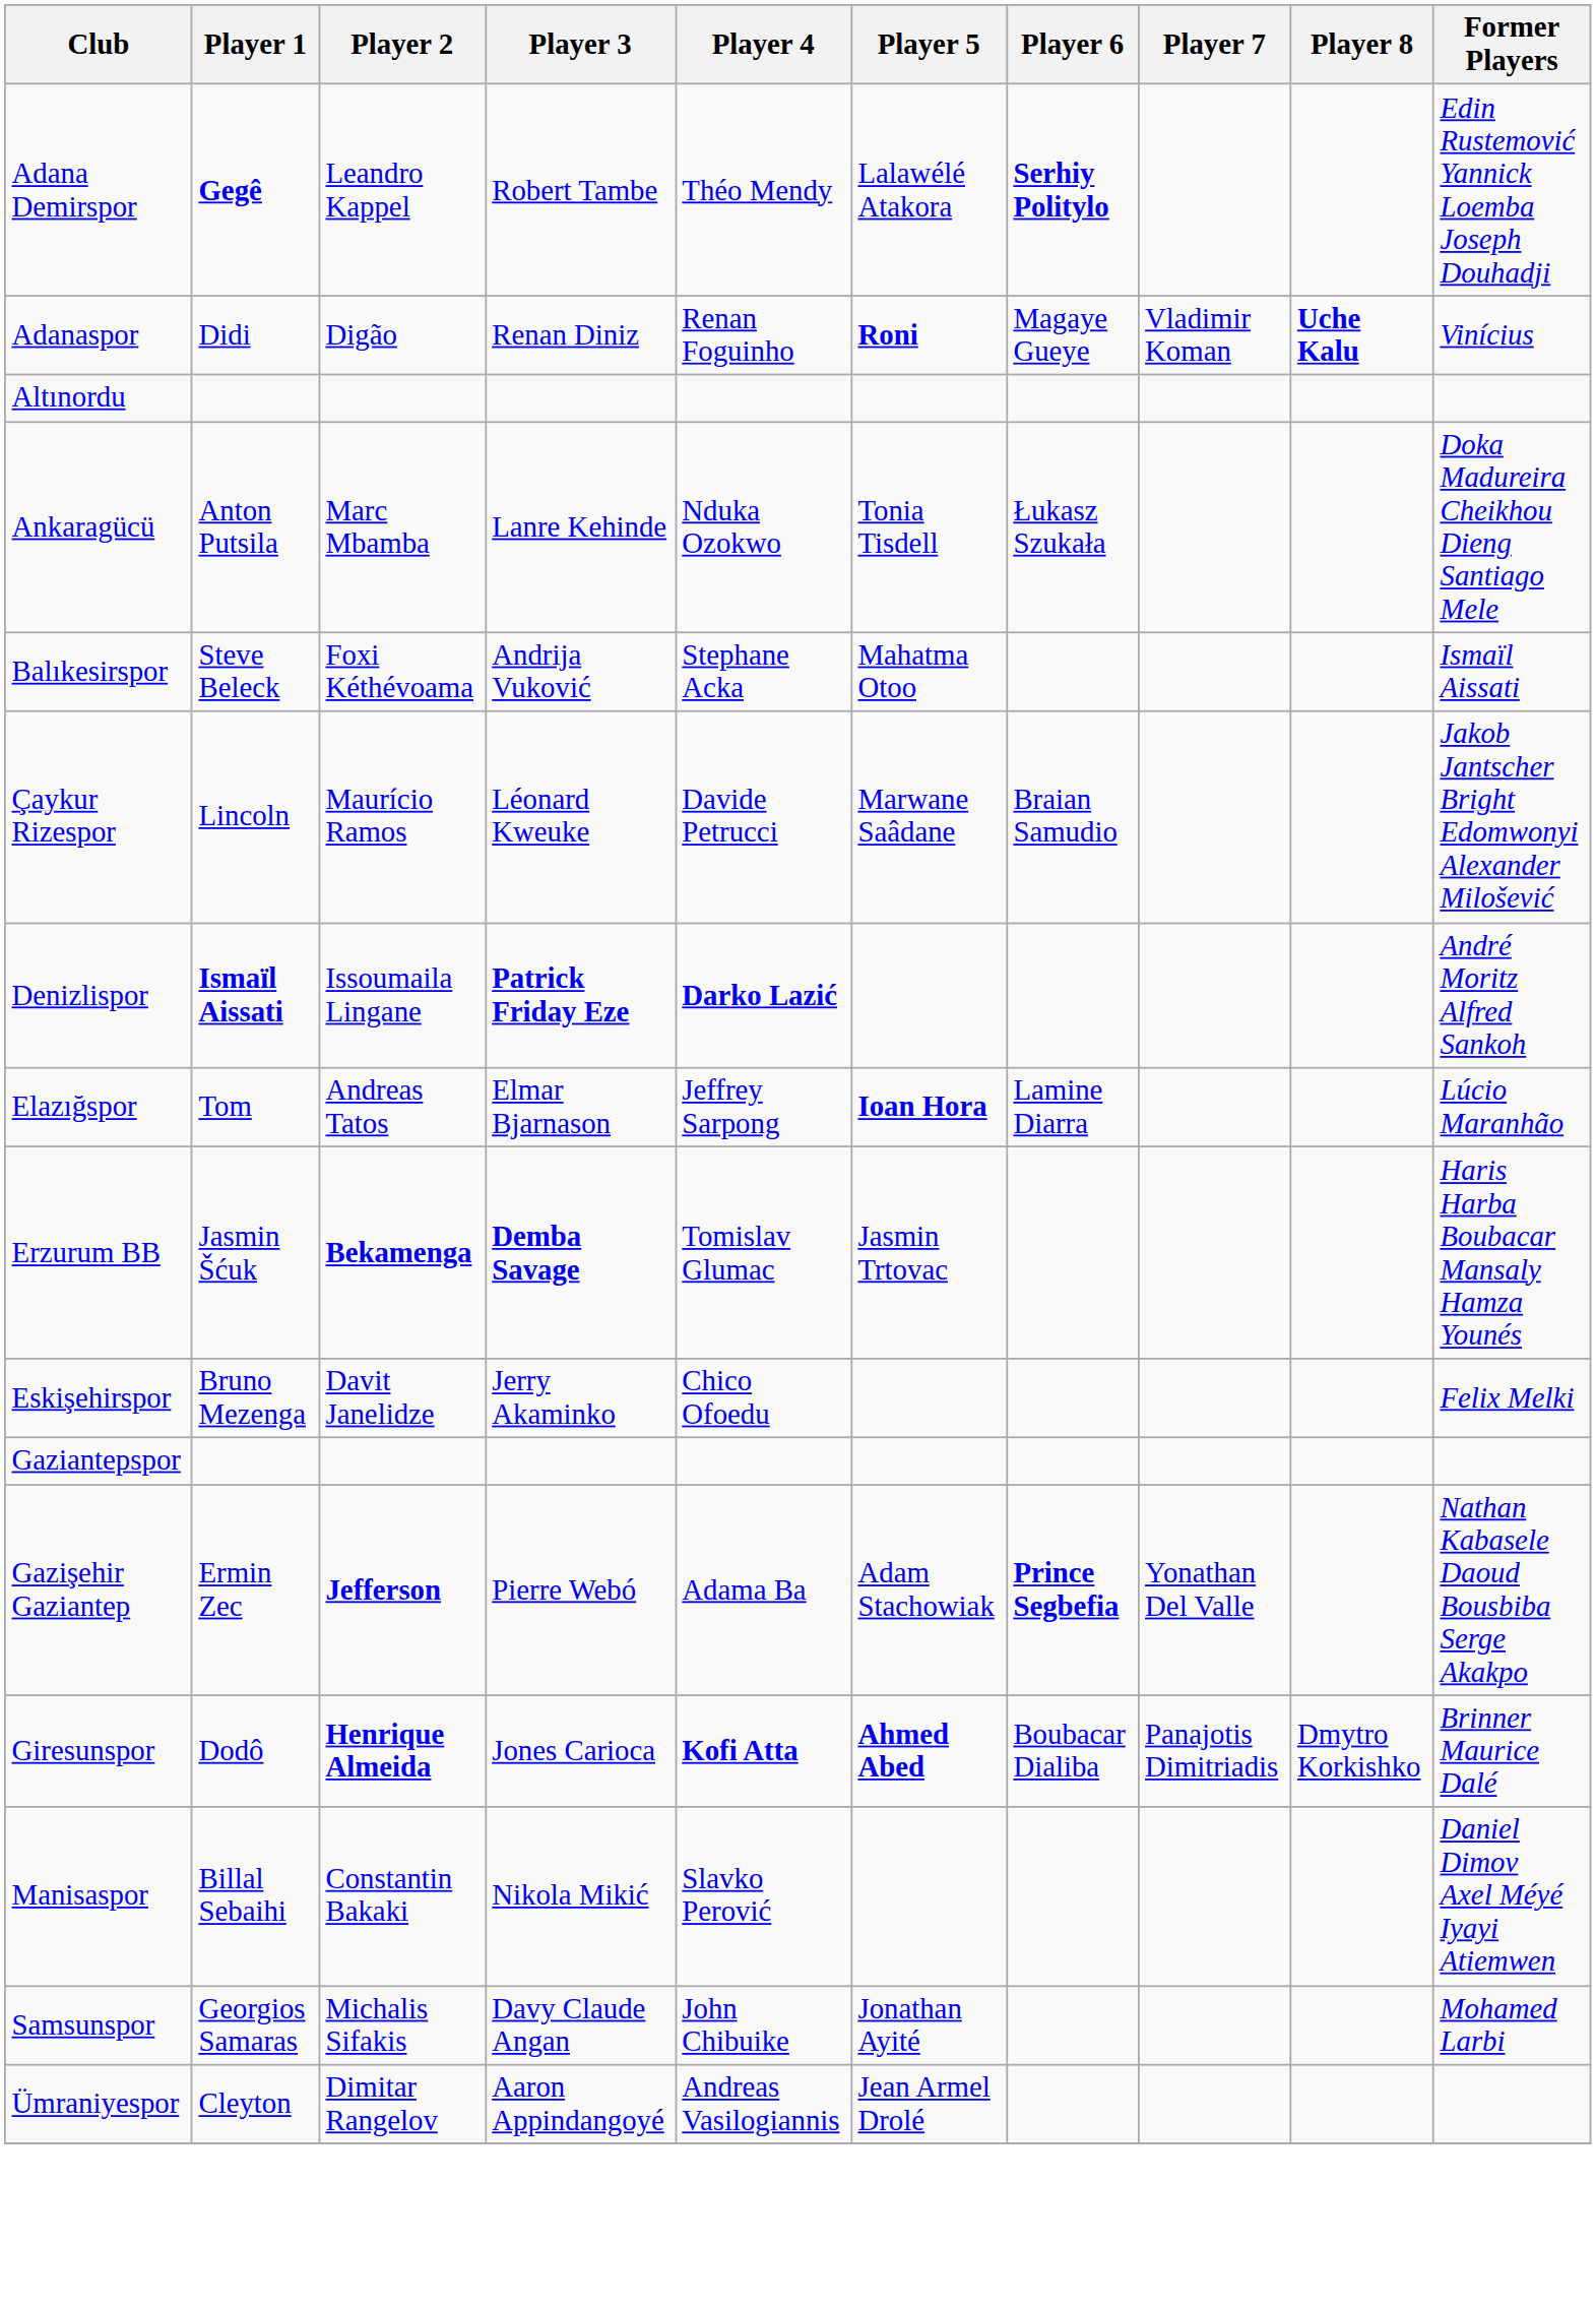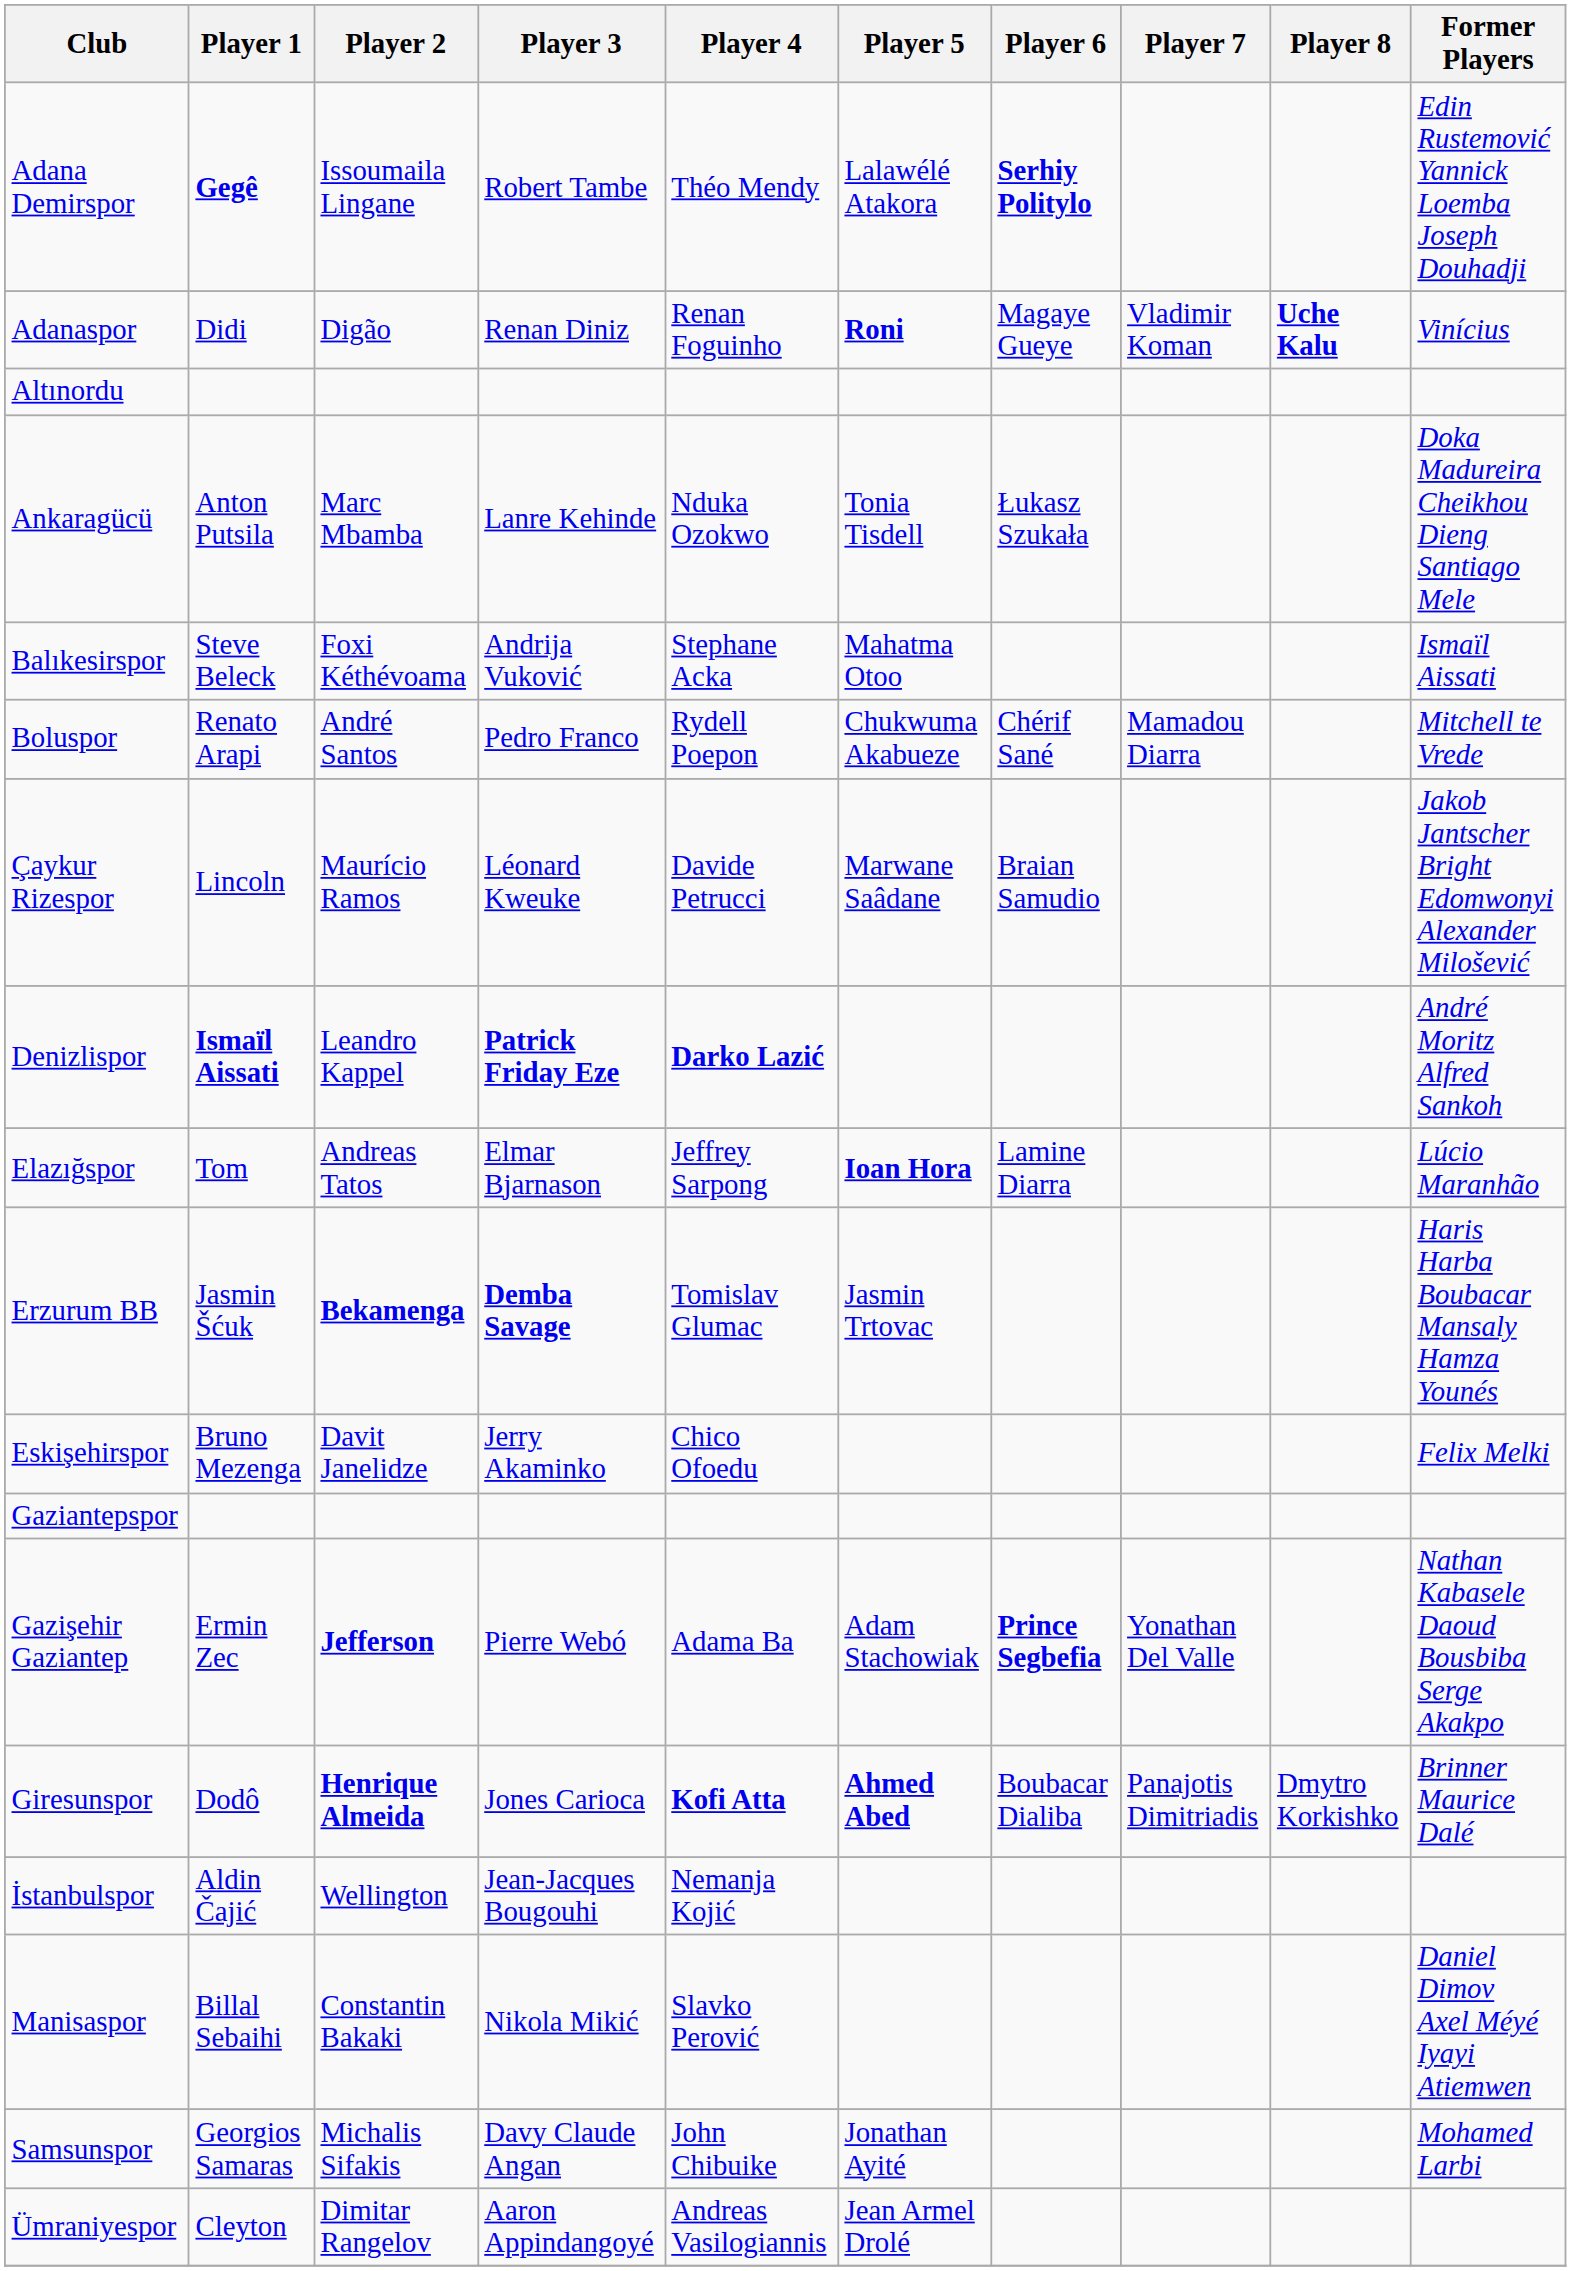 <table class="wikitable">
 <tr>
 <th width="170">Club</th>
 <th width="170">Player 1</th>
 <th width="170">Player 2</th>
 <th width="170">Player 3</th>
 <th width="170">Player 4</th>
 <th width="170">Player 5</th>
 <th width="170">Player 6</th>
 <th width="170">Player 7</th>
 <th width="170">Player 8</th>
 <th width="170">Former Players</th>
 </tr>
 <tr>
 <td><a href='#'>Adana Demirspor</a></td>
 <td> <strong><a href='#'>Gegê</a></strong></td>
-<td> <a href='#'>Leandro Kappel</a></td>
+<td> <a href='#'>Issoumaila Lingane</a></td>
 <td> <a href='#'>Robert Tambe</a></td>
 <td> <a href='#'>Théo Mendy</a></td>
 <td> <a href='#'>Lalawélé Atakora</a></td>
 <td> <strong><a href='#'>Serhiy Politylo</a></strong></td>
 <td></td>
 <td></td>
 <td> <em><a href='#'>Edin Rustemović</a></em> <br>  <em><a href='#'>Yannick Loemba</a></em> <br>  <em><a href='#'>Joseph Douhadji</a></em></td>
 </tr>
 <tr>
 <td><a href='#'>Adanaspor</a></td>
 <td> <a href='#'>Didi</a></td>
 <td> <a href='#'>Digão</a></td>
 <td> <a href='#'>Renan Diniz</a></td>
 <td> <a href='#'>Renan Foguinho</a></td>
 <td> <strong><a href='#'>Roni</a></strong></td>
 <td> <a href='#'>Magaye Gueye</a></td>
 <td> <a href='#'>Vladimir Koman</a></td>
 <td> <strong><a href='#'>Uche Kalu</a></strong></td>
 <td> <em><a href='#'>Vinícius</a></em></td>
 </tr>
 <tr>
 <td><a href='#'>Altınordu</a></td>
 <td></td>
 <td></td>
 <td></td>
 <td></td>
 <td></td>
 <td></td>
 <td></td>
 <td></td>
 <td></td>
 </tr>
 <tr>
 <td><a href='#'>Ankaragücü</a></td>
 <td> <a href='#'>Anton Putsila</a></td>
 <td> <a href='#'>Marc Mbamba</a></td>
 <td> <a href='#'>Lanre Kehinde</a></td>
 <td> <a href='#'>Nduka Ozokwo</a></td>
 <td> <a href='#'>Tonia Tisdell</a></td>
 <td> <a href='#'>Łukasz Szukała</a></td>
 <td></td>
 <td></td>
 <td> <em><a href='#'>Doka Madureira</a></em> <br>  <em><a href='#'>Cheikhou Dieng</a></em> <br>  <em><a href='#'>Santiago Mele</a></em></td>
 </tr>
 <tr>
 <td><a href='#'>Balıkesirspor</a></td>
 <td> <a href='#'>Steve Beleck</a></td>
 <td> <a href='#'>Foxi Kéthévoama</a></td>
 <td> <a href='#'>Andrija Vuković</a></td>
 <td> <a href='#'>Stephane Acka</a></td>
 <td> <a href='#'>Mahatma Otoo</a></td>
 <td></td>
 <td></td>
 <td></td>
 <td> <em><a href='#'>Ismaïl Aissati</a></em></td>
 </tr>
 <tr>
+<td><a href='#'>Boluspor</a></td>
+<td> <a href='#'>Renato Arapi</a></td>
+<td> <a href='#'>André Santos</a></td>
+<td> <a href='#'>Pedro Franco</a></td>
+<td> <a href='#'>Rydell Poepon</a></td>
+<td> <a href='#'>Chukwuma Akabueze</a></td>
+<td> <a href='#'>Chérif Sané</a></td>
+<td> <a href='#'>Mamadou Diarra</a></td>
+<td></td>
+<td> <em><a href='#'>Mitchell te Vrede</a></em></td>
+</tr>
+<tr>
 <td><a href='#'>Çaykur Rizespor</a></td>
 <td> <a href='#'>Lincoln</a></td>
 <td> <a href='#'>Maurício Ramos</a></td>
 <td> <a href='#'>Léonard Kweuke</a></td>
 <td> <a href='#'>Davide Petrucci</a></td>
 <td> <a href='#'>Marwane Saâdane</a></td>
 <td> <a href='#'>Braian Samudio</a></td>
 <td></td>
 <td></td>
 <td> <em><a href='#'>Jakob Jantscher</a></em> <br>  <em><a href='#'>Bright Edomwonyi</a></em> <br>  <em><a href='#'>Alexander Milošević</a></em></td>
 </tr>
 <tr>
 <td><a href='#'>Denizlispor</a></td>
 <td> <strong><a href='#'>Ismaïl Aissati</a></strong></td>
-<td> <a href='#'>Issoumaila Lingane</a></td>
+<td> <a href='#'>Leandro Kappel</a></td>
 <td> <strong><a href='#'>Patrick Friday Eze</a></strong></td>
 <td> <strong><a href='#'>Darko Lazić</a></strong></td>
 <td></td>
 <td></td>
 <td></td>
 <td></td>
 <td> <em><a href='#'>André Moritz</a></em> <br>  <em><a href='#'>Alfred Sankoh</a></em></td>
 </tr>
 <tr>
 <td><a href='#'>Elazığspor</a></td>
 <td> <a href='#'>Tom</a></td>
 <td> <a href='#'>Andreas Tatos</a></td>
 <td> <a href='#'>Elmar Bjarnason</a></td>
 <td> <a href='#'>Jeffrey Sarpong</a></td>
 <td> <strong><a href='#'>Ioan Hora</a></strong></td>
 <td> <a href='#'>Lamine Diarra</a></td>
 <td></td>
 <td></td>
 <td> <em><a href='#'>Lúcio Maranhão</a></em></td>
 </tr>
 <tr>
 <td><a href='#'>Erzurum BB</a></td>
 <td> <a href='#'>Jasmin Šćuk</a></td>
 <td> <strong><a href='#'>Bekamenga</a></strong></td>
 <td> <strong><a href='#'>Demba Savage</a></strong></td>
 <td> <a href='#'>Tomislav Glumac</a></td>
 <td> <a href='#'>Jasmin Trtovac</a></td>
 <td></td>
 <td></td>
 <td></td>
 <td> <em><a href='#'>Haris Harba</a></em> <br>  <em><a href='#'>Boubacar Mansaly</a></em> <br>  <em><a href='#'>Hamza Younés</a></em></td>
 </tr>
 <tr>
 <td><a href='#'>Eskişehirspor</a></td>
 <td> <a href='#'>Bruno Mezenga</a></td>
 <td> <a href='#'>Davit Janelidze</a></td>
 <td> <a href='#'>Jerry Akaminko</a></td>
 <td> <a href='#'>Chico Ofoedu</a></td>
 <td></td>
 <td></td>
 <td></td>
 <td></td>
 <td> <em><a href='#'>Felix Melki</a></em></td>
 </tr>
 <tr>
 <td><a href='#'>Gaziantepspor</a></td>
 <td></td>
 <td></td>
 <td></td>
 <td></td>
 <td></td>
 <td></td>
 <td></td>
 <td></td>
 <td></td>
 </tr>
 <tr>
 <td><a href='#'>Gazişehir Gaziantep</a></td>
 <td> <a href='#'>Ermin Zec</a></td>
 <td> <strong><a href='#'>Jefferson</a></strong></td>
 <td> <a href='#'>Pierre Webó</a></td>
 <td> <a href='#'>Adama Ba</a></td>
 <td> <a href='#'>Adam Stachowiak</a></td>
 <td> <strong><a href='#'>Prince Segbefia</a></strong></td>
 <td> <a href='#'>Yonathan Del Valle</a></td>
 <td></td>
 <td> <em><a href='#'>Nathan Kabasele</a></em> <br>  <em><a href='#'>Daoud Bousbiba</a></em> <br>  <em><a href='#'>Serge Akakpo</a></em></td>
 </tr>
 <tr>
 <td><a href='#'>Giresunspor</a></td>
 <td> <a href='#'>Dodô</a></td>
 <td> <strong><a href='#'>Henrique Almeida</a></strong></td>
 <td> <a href='#'>Jones Carioca</a></td>
 <td> <strong><a href='#'>Kofi Atta</a></strong></td>
 <td> <strong><a href='#'>Ahmed Abed</a></strong></td>
 <td> <a href='#'>Boubacar Dialiba</a></td>
 <td> <a href='#'>Panajotis Dimitriadis</a></td>
 <td> <a href='#'>Dmytro Korkishko</a></td>
 <td> <em><a href='#'>Brinner</a></em> <br>  <em><a href='#'>Maurice Dalé</a></em></td>
 </tr>
 <tr>
+<td><a href='#'>İstanbulspor</a></td>
+<td> <a href='#'>Aldin Čajić</a></td>
+<td> <a href='#'>Wellington</a></td>
+<td> <a href='#'>Jean-Jacques Bougouhi</a></td>
+<td> <a href='#'>Nemanja Kojić</a></td>
+<td></td>
+<td></td>
+<td></td>
+<td></td>
+<td></td>
+</tr>
+<tr>
 <td><a href='#'>Manisaspor</a></td>
 <td> <a href='#'>Billal Sebaihi</a></td>
 <td> <a href='#'>Constantin Bakaki</a></td>
 <td> <a href='#'>Nikola Mikić</a></td>
 <td> <a href='#'>Slavko Perović</a></td>
 <td></td>
 <td></td>
 <td></td>
 <td></td>
 <td> <em><a href='#'>Daniel Dimov</a></em> <br>  <em><a href='#'>Axel Méyé</a></em> <br>  <em><a href='#'>Iyayi Atiemwen</a></em></td>
 </tr>
 <tr>
 <td><a href='#'>Samsunspor</a></td>
 <td> <a href='#'>Georgios Samaras</a></td>
 <td> <a href='#'>Michalis Sifakis</a></td>
 <td> <a href='#'>Davy Claude Angan</a></td>
 <td> <a href='#'>John Chibuike</a></td>
 <td> <a href='#'>Jonathan Ayité</a></td>
 <td></td>
 <td></td>
 <td></td>
 <td> <em><a href='#'>Mohamed Larbi</a></em></td>
 </tr>
 <tr>
 <td><a href='#'>Ümraniyespor</a></td>
 <td> <a href='#'>Cleyton</a></td>
 <td> <a href='#'>Dimitar Rangelov</a></td>
 <td> <a href='#'>Aaron Appindangoyé</a></td>
 <td> <a href='#'>Andreas Vasilogiannis</a></td>
 <td> <a href='#'>Jean Armel Drolé</a></td>
 <td></td>
 <td></td>
 <td></td>
 <td></td>
 </tr>
 <tr>
 </tr>
 </table>
